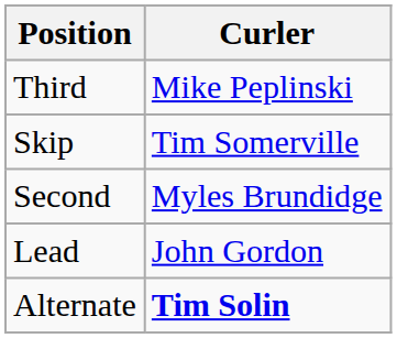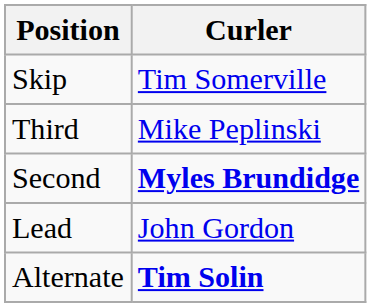 <table class="wikitable sortable" style=font-size:95%>
 <tr>
 <th>Position</th>
 <th>Curler</th>
 </tr>
 <tr>
+<td>Skip</td>
+<td><a href='#'>Tim Somerville</a></td>
+</tr>
+<tr>
 <td>Third</td>
 <td><a href='#'>Mike Peplinski</a></td>
 </tr>
 <tr>
-<td>Skip</td>
-<td><a href='#'>Tim Somerville</a></td>
-</tr>
-<tr>
 <td>Second</td>
-<td><a href='#'>Myles Brundidge</a></td>
+<td><strong><a href='#'>Myles Brundidge</a></strong></td>
 </tr>
 <tr>
 <td>Lead</td>
 <td><a href='#'>John Gordon</a></td>
 </tr>
 <tr>
 <td>Alternate</td>
 <td><strong><a href='#'>Tim Solin</a></strong></td>
 </tr>
 </table>
